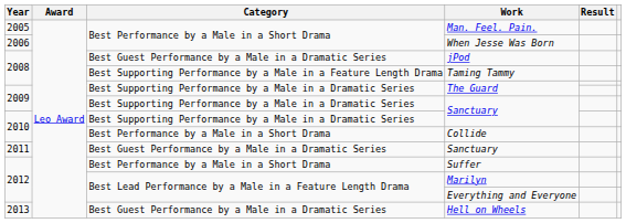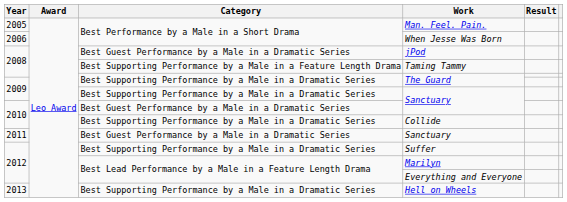 <table class="wikitable">
 <tr>
 <th>Year</th>
 <th>Award</th>
 <th>Category</th>
 <th>Work</th>
 <th>Result</th>
 <th></th>
 </tr>
 <tr>
 <td>2005</td>
 <td rowspan="14"><a href='#'>Leo Award</a></td>
 <td rowspan="2">Best Performance by a Male in a Short Drama</td>
 <td><em><a href='#'>Man. Feel. Pain.</a></em></td>
 <td></td>
 <td style="text-align:center;"></td>
 </tr>
 <tr>
 <td>2006</td>
 <td><em>When Jesse Was Born</em></td>
 <td></td>
 <td style="text-align:center;"></td>
 </tr>
 <tr>
 <td rowspan="3">2008</td>
 <td>Best Guest Performance by a Male in a Dramatic Series</td>
 <td><em><a href='#'>jPod</a></em></td>
 <td></td>
 <td style="text-align:center;"></td>
 </tr>
 <tr>
 <td>Best Supporting Performance by a Male in a Feature Length Drama</td>
 <td><em>Taming Tammy</em></td>
 <td></td>
 <td style="text-align:center;"></td>
 </tr>
 <tr>
 <td rowspan="2">Best Supporting Performance by a Male in a Dramatic Series</td>
 <td rowspan="2"><em><a href='#'>The Guard</a></em></td>
 <td></td>
 <td style="text-align:center;"></td>
 </tr>
 <tr>
 <td rowspan="2">2009</td>
 <td></td>
 <td style="text-align:center;"></td>
 </tr>
 <tr>
 <td>Best Supporting Performance by a Male in a Dramatic Series</td>
 <td rowspan="2"><em><a href='#'>Sanctuary</a></em></td>
 <td></td>
 <td style="text-align:center;"></td>
 </tr>
 <tr>
 <td rowspan="2">2010</td>
-<td>Best Supporting Performance by a Male in a Dramatic Series</td>
+<td>Best Guest Performance by a Male in a Dramatic Series</td>
 <td></td>
 <td style="text-align:center;"></td>
 </tr>
 <tr>
-<td>Best Performance by a Male in a Short Drama</td>
+<td>Best Supporting Performance by a Male in a Dramatic Series</td>
 <td><em>Collide</em></td>
 <td></td>
 <td style="text-align:center;"></td>
 </tr>
 <tr>
 <td>2011</td>
 <td>Best Guest Performance by a Male in a Dramatic Series</td>
 <td><em>Sanctuary</em></td>
 <td></td>
 <td style="text-align:center;"></td>
 </tr>
 <tr>
 <td rowspan="3">2012</td>
-<td>Best Performance by a Male in a Short Drama</td>
+<td>Best Supporting Performance by a Male in a Dramatic Series</td>
 <td><em>Suffer</em></td>
 <td></td>
 <td style="text-align:center;"></td>
 </tr>
 <tr>
 <td rowspan="2">Best Lead Performance by a Male in a Feature Length Drama</td>
 <td><em><a href='#'>Marilyn</a></em></td>
 <td></td>
 <td style="text-align:center;"></td>
 </tr>
 <tr>
 <td><em>Everything and Everyone</em></td>
 <td></td>
 <td style="text-align:center;"></td>
 </tr>
 <tr>
 <td>2013</td>
-<td>Best Guest Performance by a Male in a Dramatic Series</td>
+<td>Best Supporting Performance by a Male in a Dramatic Series</td>
 <td><em><a href='#'>Hell on Wheels</a></em></td>
 <td></td>
 <td style="text-align:center;"></td>
 </tr>
 </table>
